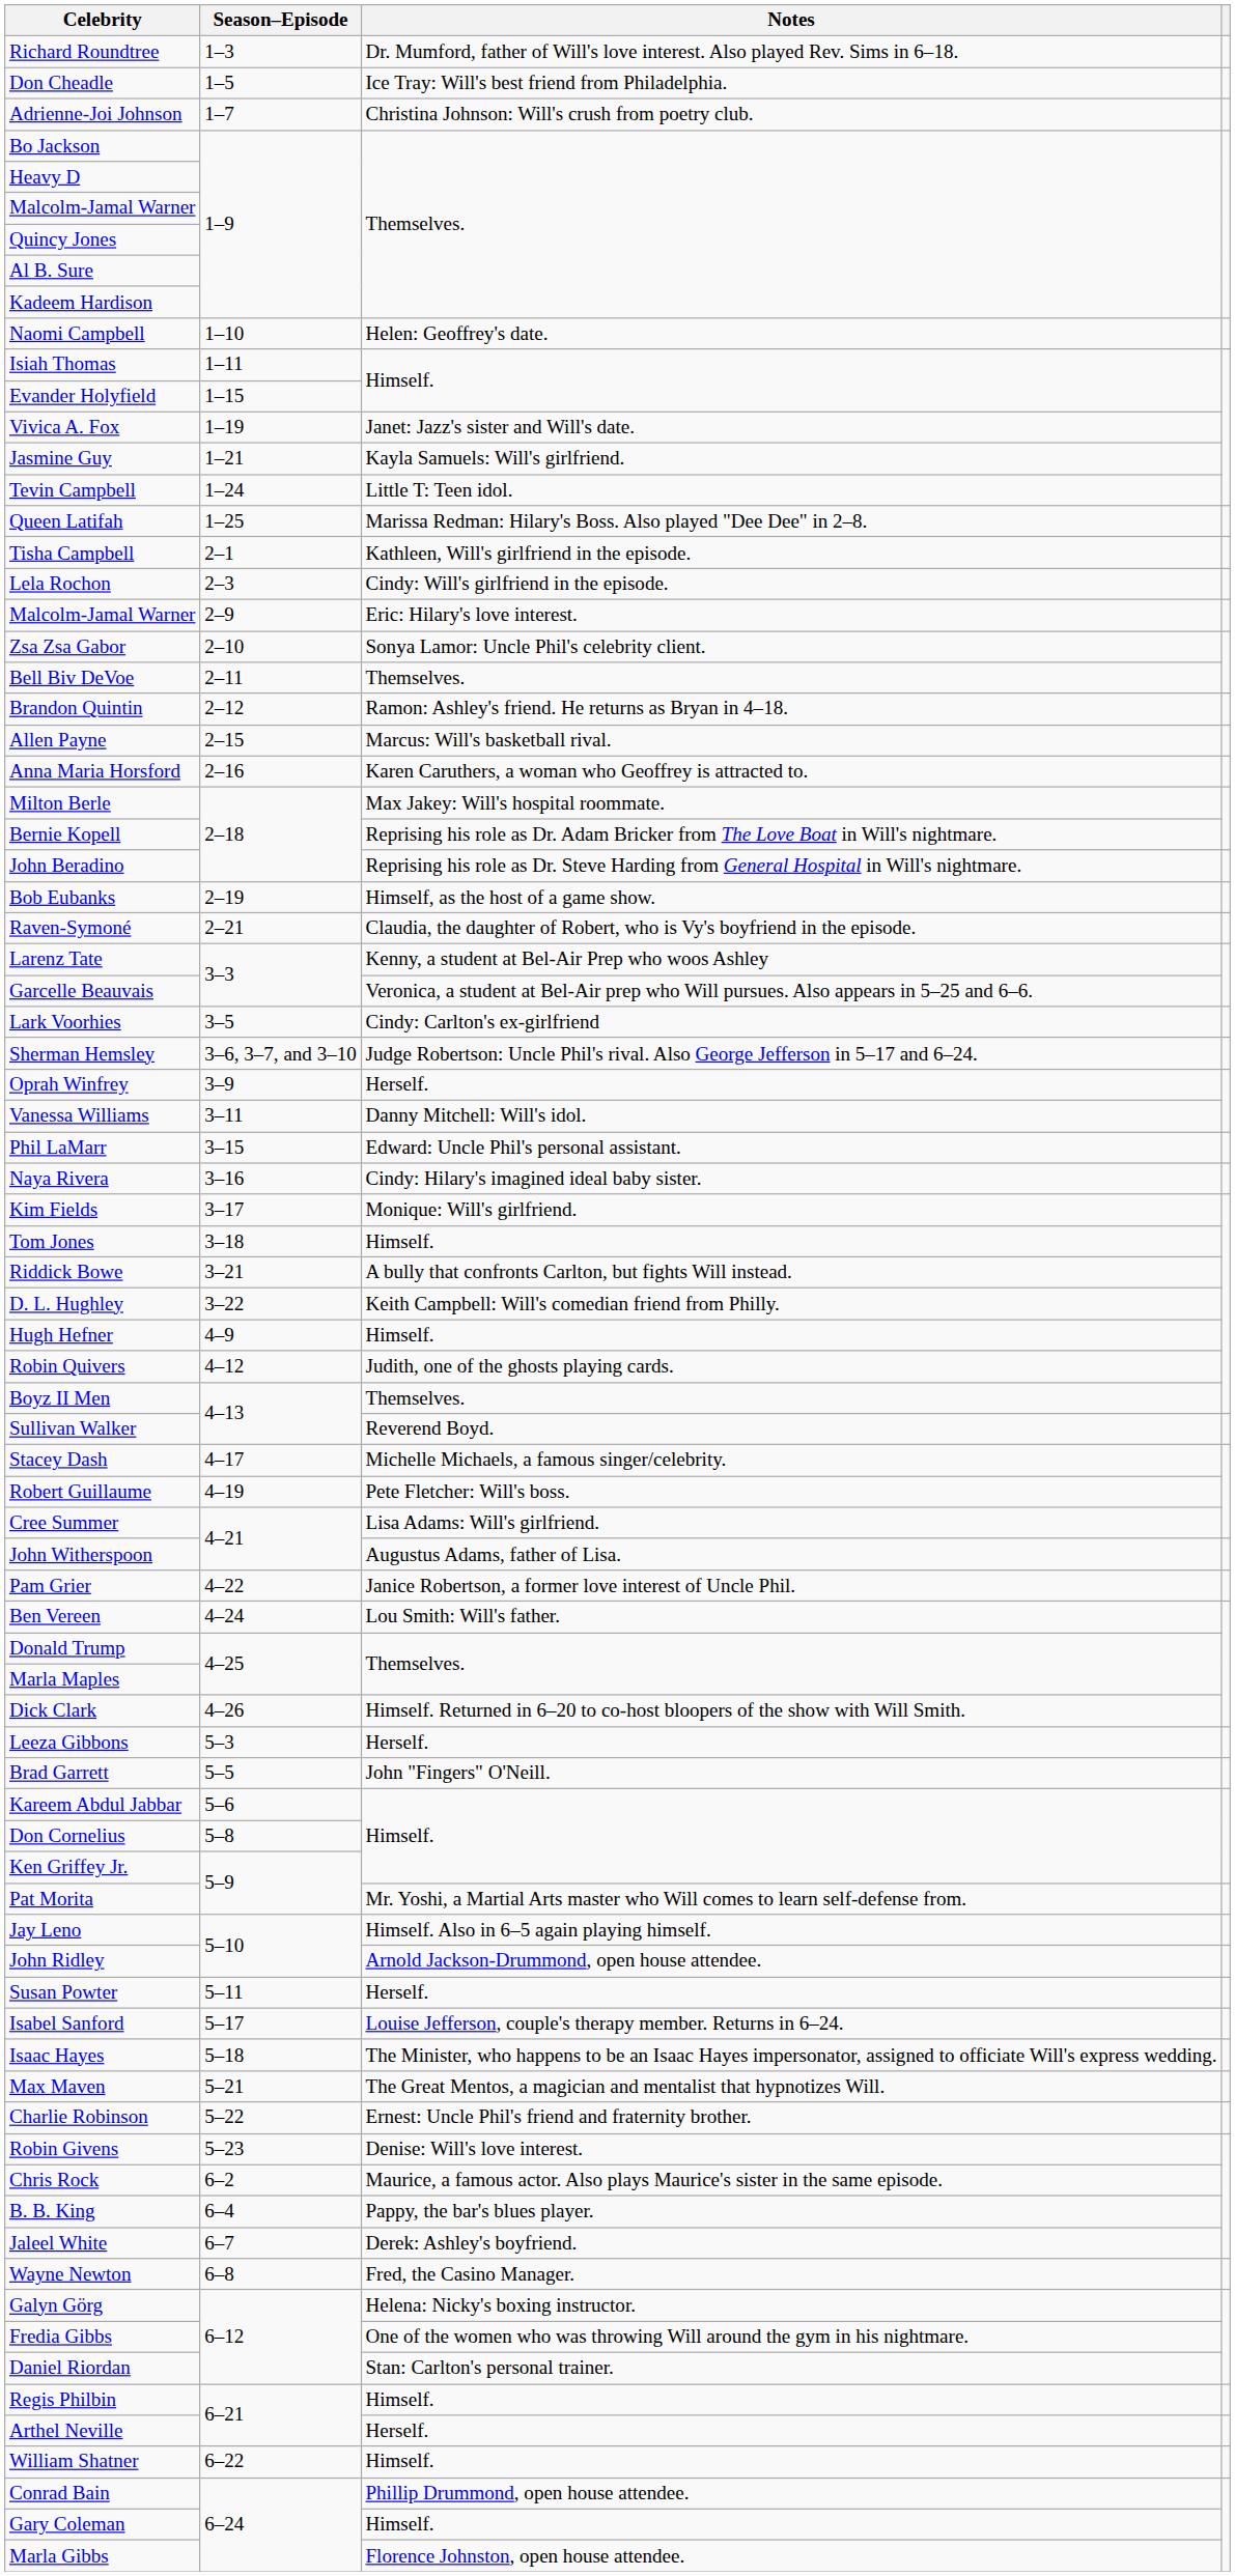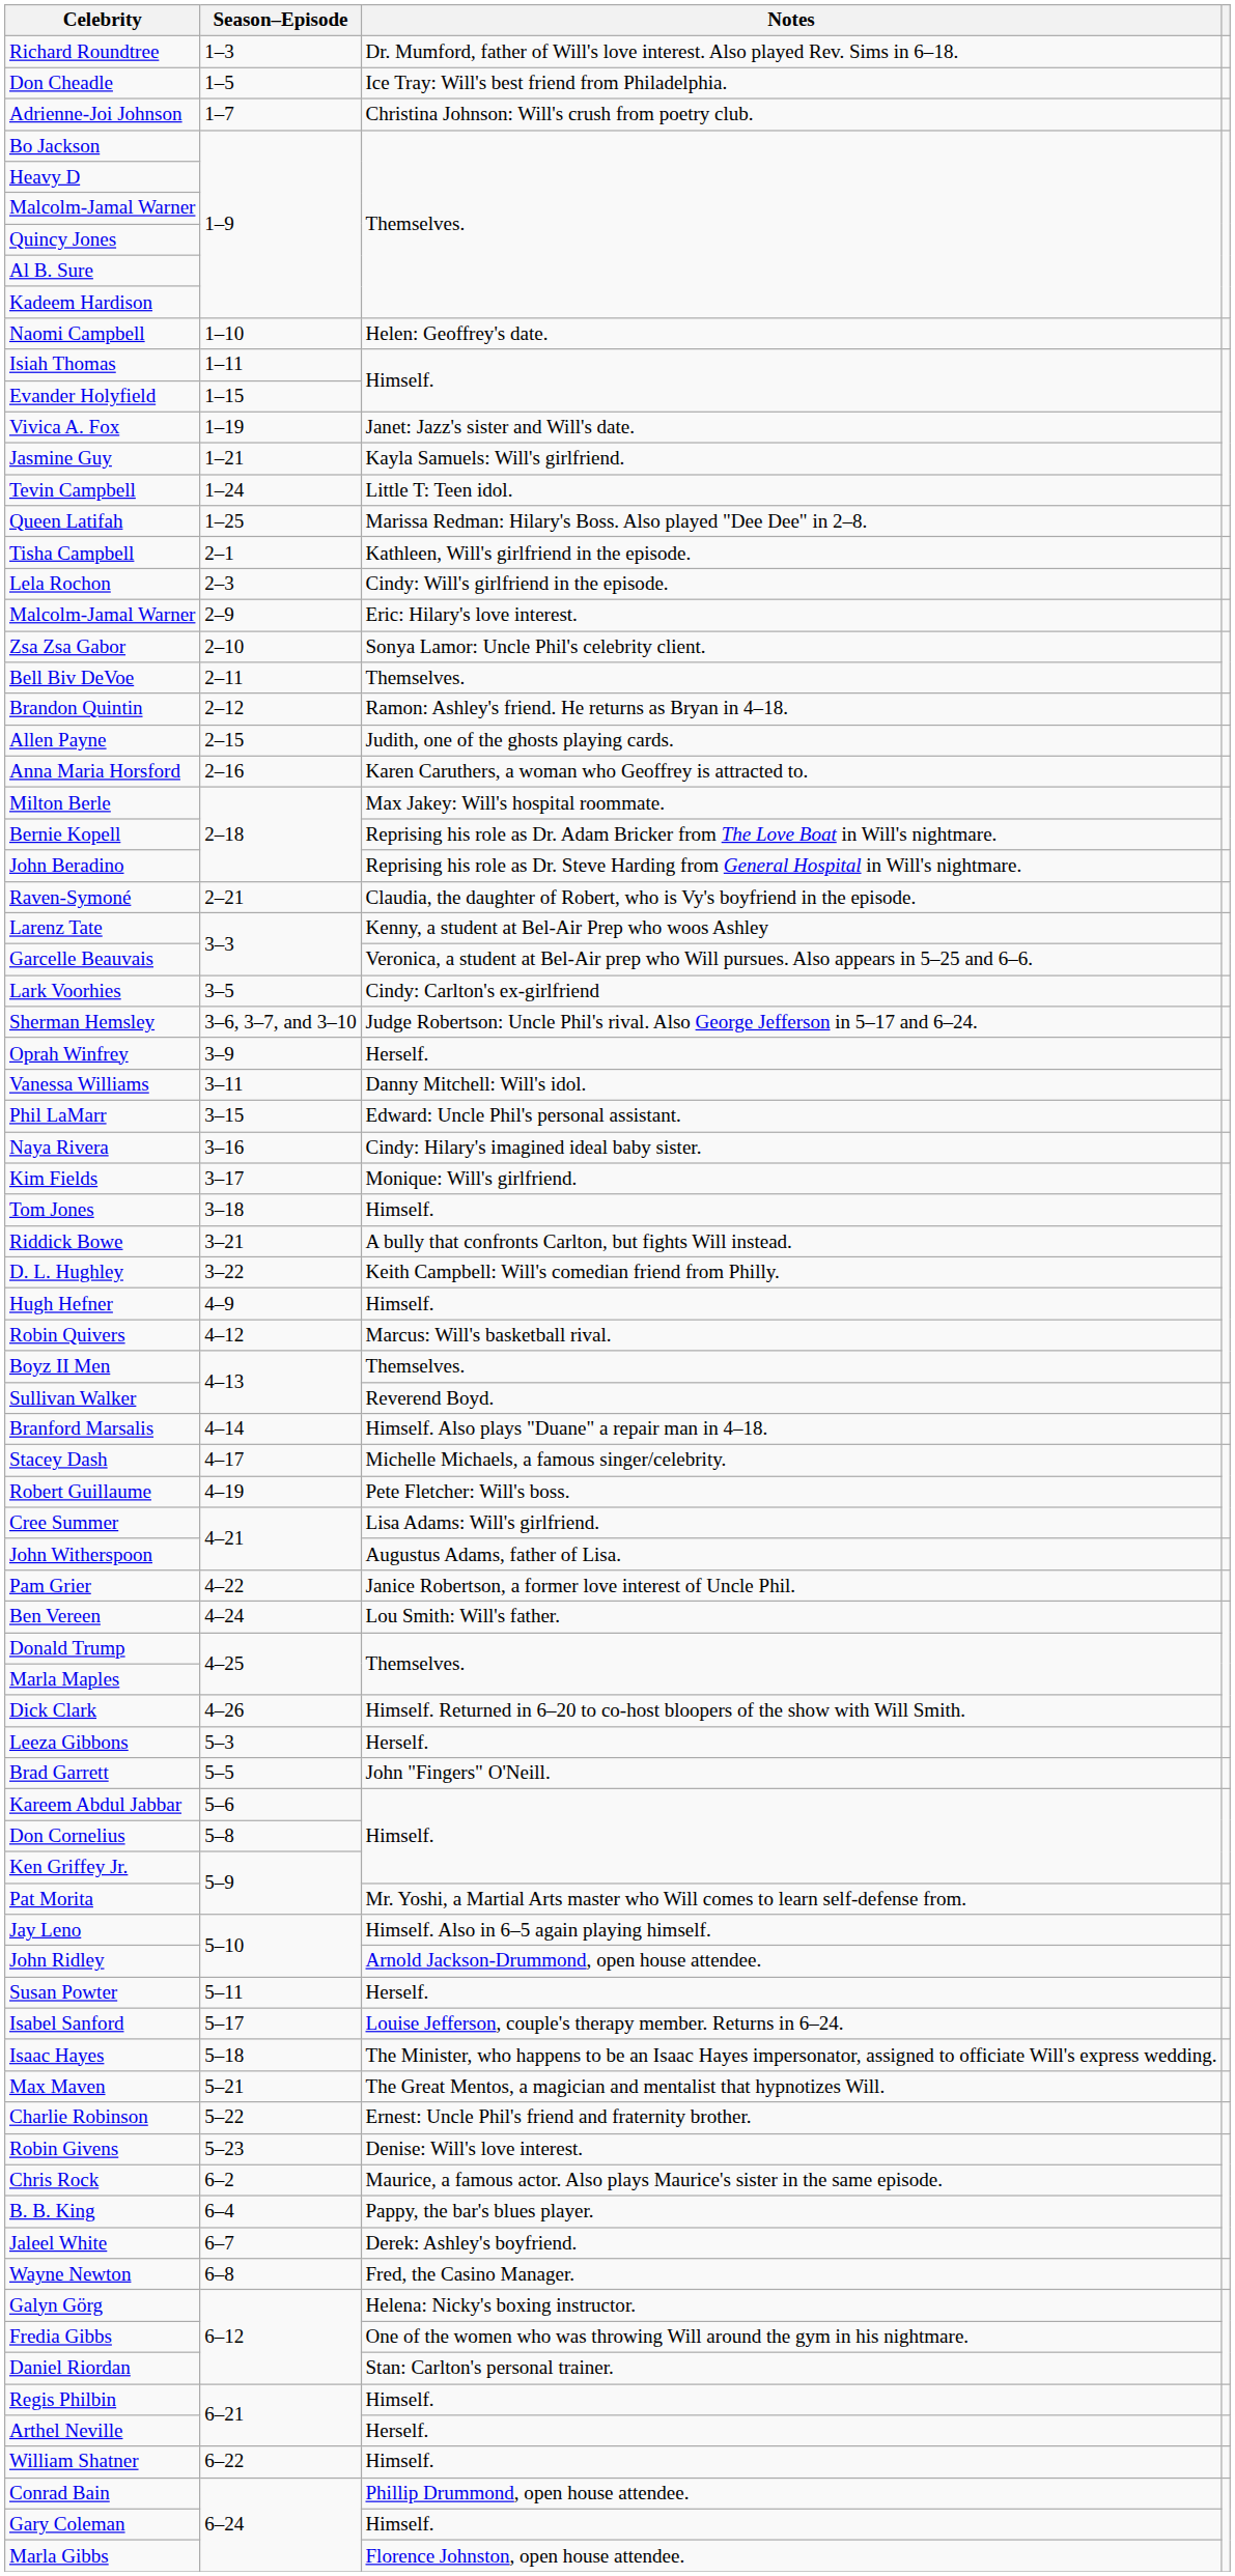 <table class="wikitable plainrowheaders">
 <tr>
 <th scope="col">Celebrity</th>
 <th scope="col">Season–Episode</th>
 <th scope="col">Notes</th>
 <th scope="col" class="unsortable"></th>
 </tr>
 <tr>
 <td><a href='#'>Richard Roundtree</a></td>
 <td>1–3</td>
 <td>Dr. Mumford, father of Will's love interest. Also played Rev. Sims in 6–18.</td>
 <td style="text-align:center;"></td>
 </tr>
 <tr>
 <td><a href='#'>Don Cheadle</a></td>
 <td>1–5</td>
 <td>Ice Tray: Will's best friend from Philadelphia.</td>
 <td style="text-align:center;"></td>
 </tr>
 <tr>
 <td><a href='#'>Adrienne-Joi Johnson</a></td>
 <td>1–7</td>
 <td>Christina Johnson: Will's crush from poetry club.</td>
 <td style="text-align:center;"></td>
 </tr>
 <tr>
 <td><a href='#'>Bo Jackson</a></td>
 <td rowspan="6">1–9</td>
 <td rowspan="6">Themselves.</td>
 <td rowspan="6" style="text-align:center;"></td>
 </tr>
 <tr>
 <td><a href='#'>Heavy D</a></td>
 </tr>
 <tr>
 <td><a href='#'>Malcolm-Jamal Warner</a></td>
 </tr>
 <tr>
 <td><a href='#'>Quincy Jones</a></td>
 </tr>
 <tr>
 <td><a href='#'>Al B. Sure</a></td>
 </tr>
 <tr>
 <td><a href='#'>Kadeem Hardison</a></td>
 </tr>
 <tr>
 <td><a href='#'>Naomi Campbell</a></td>
 <td>1–10</td>
 <td>Helen: Geoffrey's date.</td>
 <td style="text-align:center;"></td>
 </tr>
 <tr>
 <td><a href='#'>Isiah Thomas</a></td>
 <td>1–11</td>
 <td rowspan="2">Himself.</td>
 <td rowspan="5" style="text-align:center;"></td>
 </tr>
 <tr>
 <td><a href='#'>Evander Holyfield</a></td>
 <td>1–15</td>
 </tr>
 <tr>
 <td><a href='#'>Vivica A. Fox</a></td>
 <td>1–19</td>
 <td>Janet: Jazz's sister and Will's date.</td>
 </tr>
 <tr>
 <td><a href='#'>Jasmine Guy</a></td>
 <td>1–21</td>
 <td>Kayla Samuels: Will's girlfriend.</td>
 </tr>
 <tr>
 <td><a href='#'>Tevin Campbell</a></td>
 <td>1–24</td>
 <td>Little T: Teen idol.</td>
 </tr>
 <tr>
 <td><a href='#'>Queen Latifah</a></td>
 <td>1–25</td>
 <td>Marissa Redman: Hilary's Boss. Also played "Dee Dee" in 2–8.</td>
 <td style="text-align:center;"></td>
 </tr>
 <tr>
 <td><a href='#'>Tisha Campbell</a></td>
 <td>2–1</td>
 <td>Kathleen, Will's girlfriend in the episode.</td>
 <td style="text-align:center;"></td>
 </tr>
 <tr>
 <td><a href='#'>Lela Rochon</a></td>
 <td>2–3</td>
 <td>Cindy: Will's girlfriend in the episode.</td>
 <td style="text-align:center;"></td>
 </tr>
 <tr>
 <td><a href='#'>Malcolm-Jamal Warner</a></td>
 <td>2–9</td>
 <td>Eric: Hilary's love interest.</td>
 <td style="text-align:center;"></td>
 </tr>
 <tr>
 <td><a href='#'>Zsa Zsa Gabor</a></td>
 <td>2–10</td>
 <td>Sonya Lamor: Uncle Phil's celebrity client.</td>
 <td rowspan="2" style="text-align:center;"></td>
 </tr>
 <tr>
 <td><a href='#'>Bell Biv DeVoe</a></td>
 <td>2–11</td>
 <td>Themselves.</td>
 </tr>
 <tr>
 <td><a href='#'>Brandon Quintin</a></td>
 <td>2–12</td>
 <td>Ramon: Ashley's friend. He returns as Bryan in 4–18.</td>
 <td style="text-align:center;"></td>
 </tr>
 <tr>
 <td><a href='#'>Allen Payne</a></td>
 <td>2–15</td>
-<td>Marcus: Will's basketball rival.</td>
+<td>Judith, one of the ghosts playing cards.</td>
 <td style="text-align:center;"></td>
 </tr>
 <tr>
 <td><a href='#'>Anna Maria Horsford</a></td>
 <td>2–16</td>
 <td>Karen Caruthers, a woman who Geoffrey is attracted to.</td>
 <td style="text-align:center;"></td>
 </tr>
 <tr>
 <td><a href='#'>Milton Berle</a></td>
 <td rowspan="3">2–18</td>
 <td>Max Jakey: Will's hospital roommate.</td>
 <td rowspan="2" style="text-align:center;"></td>
 </tr>
 <tr>
 <td><a href='#'>Bernie Kopell</a></td>
 <td>Reprising his role as Dr. Adam Bricker from <em><a href='#'>The Love Boat</a></em> in Will's nightmare.</td>
 </tr>
 <tr>
 <td><a href='#'>John Beradino</a></td>
 <td>Reprising his role as Dr. Steve Harding from <em><a href='#'>General Hospital</a></em> in Will's nightmare.</td>
-<td style="text-align:center;"></td>
-</tr>
-<tr>
-<td><a href='#'>Bob Eubanks</a></td>
-<td>2–19</td>
-<td>Himself, as the host of a game show.</td>
 <td style="text-align:center;"></td>
 </tr>
 <tr>
 <td><a href='#'>Raven-Symoné</a></td>
 <td>2–21</td>
 <td>Claudia, the daughter of Robert, who is Vy's boyfriend in the episode.</td>
 <td style="text-align:center;"></td>
 </tr>
 <tr>
 <td><a href='#'>Larenz Tate</a></td>
 <td rowspan="2">3–3</td>
 <td>Kenny, a student at Bel-Air Prep who woos Ashley</td>
 <td rowspan="2" style="text-align:center;"></td>
 </tr>
 <tr>
 <td><a href='#'>Garcelle Beauvais</a></td>
 <td>Veronica, a student at Bel-Air prep who Will pursues. Also appears in 5–25 and 6–6.</td>
 </tr>
 <tr>
 <td><a href='#'>Lark Voorhies</a></td>
 <td>3–5</td>
 <td>Cindy: Carlton's ex-girlfriend</td>
 <td></td>
 </tr>
 <tr>
 <td><a href='#'>Sherman Hemsley</a></td>
 <td>3–6, 3–7, and 3–10</td>
 <td>Judge Robertson: Uncle Phil's rival. Also <a href='#'>George Jefferson</a> in 5–17 and 6–24.</td>
 <td style="text-align:center;"></td>
 </tr>
 <tr>
 <td><a href='#'>Oprah Winfrey</a></td>
 <td>3–9</td>
 <td>Herself.</td>
 <td rowspan="2" style="text-align:center;"></td>
 </tr>
 <tr>
 <td><a href='#'>Vanessa Williams</a></td>
 <td>3–11</td>
 <td>Danny Mitchell: Will's idol.</td>
 </tr>
 <tr>
 <td><a href='#'>Phil LaMarr</a></td>
 <td>3–15</td>
 <td>Edward: Uncle Phil's personal assistant.</td>
 <td style="text-align:center;"></td>
 </tr>
 <tr>
 <td><a href='#'>Naya Rivera</a></td>
 <td>3–16</td>
 <td>Cindy: Hilary's imagined ideal baby sister.</td>
 <td style="text-align:center;"></td>
 </tr>
 <tr>
 <td><a href='#'>Kim Fields</a></td>
 <td>3–17</td>
 <td>Monique: Will's girlfriend.</td>
 <td rowspan="7" style="text-align:center;"></td>
 </tr>
 <tr>
 <td><a href='#'>Tom Jones</a></td>
 <td>3–18</td>
 <td>Himself.</td>
 </tr>
 <tr>
 <td><a href='#'>Riddick Bowe</a></td>
 <td>3–21</td>
 <td>A bully that confronts Carlton, but fights Will instead.</td>
 </tr>
 <tr>
 <td><a href='#'>D. L. Hughley</a></td>
 <td>3–22</td>
 <td>Keith Campbell: Will's comedian friend from Philly.</td>
 </tr>
 <tr>
 <td><a href='#'>Hugh Hefner</a></td>
 <td>4–9</td>
 <td>Himself.</td>
 </tr>
 <tr>
 <td><a href='#'>Robin Quivers</a></td>
 <td>4–12</td>
-<td>Judith, one of the ghosts playing cards.</td>
+<td>Marcus: Will's basketball rival.</td>
 </tr>
 <tr>
 <td><a href='#'>Boyz II Men</a></td>
 <td rowspan="2">4–13</td>
 <td>Themselves.</td>
 </tr>
 <tr>
 <td><a href='#'>Sullivan Walker</a></td>
 <td>Reverend Boyd.</td>
 <td></td>
+</tr>
+<tr>
+<td><a href='#'>Branford Marsalis</a></td>
+<td>4–14</td>
+<td>Himself. Also plays "Duane" a repair man in 4–18.</td>
+<td style="text-align:center;"></td>
 </tr>
 <tr>
 <td><a href='#'>Stacey Dash</a></td>
 <td>4–17</td>
 <td>Michelle Michaels, a famous singer/celebrity.</td>
 <td rowspan="3" style="text-align:center;"></td>
 </tr>
 <tr>
 <td><a href='#'>Robert Guillaume</a></td>
 <td>4–19</td>
 <td>Pete Fletcher: Will's boss.</td>
 </tr>
 <tr>
 <td><a href='#'>Cree Summer</a></td>
 <td rowspan="2">4–21</td>
 <td>Lisa Adams: Will's girlfriend.</td>
 </tr>
 <tr>
 <td><a href='#'>John Witherspoon</a></td>
 <td>Augustus Adams, father of Lisa.</td>
 <td style="text-align:center;"></td>
 </tr>
 <tr>
 <td><a href='#'>Pam Grier</a></td>
 <td>4–22</td>
 <td>Janice Robertson, a former love interest of Uncle Phil.</td>
 <td style="text-align:center;"></td>
 </tr>
 <tr>
 <td><a href='#'>Ben Vereen</a></td>
 <td>4–24</td>
 <td>Lou Smith: Will's father.</td>
 <td rowspan="4" style="text-align:center;"></td>
 </tr>
 <tr>
 <td><a href='#'>Donald Trump</a></td>
 <td rowspan="2">4–25</td>
 <td rowspan="2">Themselves.</td>
 </tr>
 <tr>
 <td><a href='#'>Marla Maples</a></td>
 </tr>
 <tr>
 <td><a href='#'>Dick Clark</a></td>
 <td>4–26</td>
 <td>Himself. Returned in 6–20 to co-host bloopers of the show with Will Smith.</td>
 </tr>
 <tr>
 <td><a href='#'>Leeza Gibbons</a></td>
 <td>5–3</td>
 <td>Herself.</td>
 <td style="text-align:center;"></td>
 </tr>
 <tr>
 <td><a href='#'>Brad Garrett</a></td>
 <td>5–5</td>
 <td>John "Fingers" O'Neill.</td>
 <td style="text-align:center;"></td>
 </tr>
 <tr>
 <td><a href='#'>Kareem Abdul Jabbar</a></td>
 <td>5–6</td>
 <td rowspan="3">Himself.</td>
 <td rowspan="3" style="text-align:center;"></td>
 </tr>
 <tr>
 <td><a href='#'>Don Cornelius</a></td>
 <td>5–8</td>
 </tr>
 <tr>
 <td><a href='#'>Ken Griffey Jr.</a></td>
 <td rowspan="2">5–9</td>
 </tr>
 <tr>
 <td><a href='#'>Pat Morita</a></td>
 <td>Mr. Yoshi, a Martial Arts master who Will comes to learn self-defense from.</td>
 <td style="text-align:center;"></td>
 </tr>
 <tr>
 <td><a href='#'>Jay Leno</a></td>
 <td rowspan="2">5–10</td>
 <td>Himself. Also in 6–5 again playing himself.</td>
 <td style="text-align:center;"></td>
 </tr>
 <tr>
 <td><a href='#'>John Ridley</a></td>
 <td><a href='#'>Arnold Jackson-Drummond</a>, open house attendee.</td>
 </tr>
 <tr>
 <td><a href='#'>Susan Powter</a></td>
 <td>5–11</td>
 <td>Herself.</td>
 <td style="text-align:center;"></td>
 </tr>
 <tr>
 <td><a href='#'>Isabel Sanford</a></td>
 <td>5–17</td>
 <td><a href='#'>Louise Jefferson</a>, couple's therapy member. Returns in 6–24.</td>
 <td style="text-align:center;"></td>
 </tr>
 <tr>
 <td><a href='#'>Isaac Hayes</a></td>
 <td>5–18</td>
 <td>The Minister, who happens to be an Isaac Hayes impersonator, assigned to officiate Will's express wedding.</td>
 <td style="text-align:center;"></td>
 </tr>
 <tr>
 <td><a href='#'>Max Maven</a></td>
 <td>5–21</td>
 <td>The Great Mentos, a magician and mentalist that hypnotizes Will.</td>
 <td style="text-align:center;"></td>
 </tr>
 <tr>
 <td><a href='#'>Charlie Robinson</a></td>
 <td>5–22</td>
 <td>Ernest: Uncle Phil's friend and fraternity brother.</td>
 <td style="text-align:center;"></td>
 </tr>
 <tr>
 <td><a href='#'>Robin Givens</a></td>
 <td>5–23</td>
 <td>Denise: Will's love interest.</td>
 <td rowspan="4" style="text-align:center;"></td>
 </tr>
 <tr>
 <td><a href='#'>Chris Rock</a></td>
 <td>6–2</td>
 <td>Maurice, a famous actor. Also plays Maurice's sister in the same episode.</td>
 </tr>
 <tr>
 <td><a href='#'>B. B. King</a></td>
 <td>6–4</td>
 <td>Pappy, the bar's blues player.</td>
 </tr>
 <tr>
 <td><a href='#'>Jaleel White</a></td>
 <td>6–7</td>
 <td>Derek: Ashley's boyfriend.</td>
 </tr>
 <tr>
 <td><a href='#'>Wayne Newton</a></td>
 <td>6–8</td>
 <td>Fred, the Casino Manager.</td>
 <td style="text-align:center;"></td>
 </tr>
 <tr>
 <td><a href='#'>Galyn Görg</a></td>
 <td rowspan="3">6–12</td>
 <td>Helena: Nicky's boxing instructor.</td>
 <td rowspan="3" style="text-align:center;"></td>
 </tr>
 <tr>
 <td><a href='#'>Fredia Gibbs</a></td>
 <td>One of the women who was throwing Will around the gym in his nightmare.</td>
 </tr>
 <tr>
 <td><a href='#'>Daniel Riordan</a></td>
 <td>Stan: Carlton's personal trainer.</td>
 </tr>
 <tr>
 <td><a href='#'>Regis Philbin</a></td>
 <td rowspan="2">6–21</td>
 <td>Himself.</td>
 <td style="text-align:center;"></td>
 </tr>
 <tr>
 <td><a href='#'>Arthel Neville</a></td>
 <td>Herself.</td>
 <td style="text-align:center;"></td>
 </tr>
 <tr>
 <td><a href='#'>William Shatner</a></td>
 <td>6–22</td>
 <td>Himself.</td>
 <td style="text-align:center;"></td>
 </tr>
 <tr>
 <td><a href='#'>Conrad Bain</a></td>
 <td rowspan="3">6–24</td>
 <td><a href='#'>Phillip Drummond</a>, open house attendee.</td>
 <td rowspan="3" style="text-align:center;"></td>
 </tr>
 <tr>
 <td><a href='#'>Gary Coleman</a></td>
 <td>Himself.</td>
 </tr>
 <tr>
 <td><a href='#'>Marla Gibbs</a></td>
 <td><a href='#'>Florence Johnston</a>, open house attendee.</td>
 </tr>
 </table>
